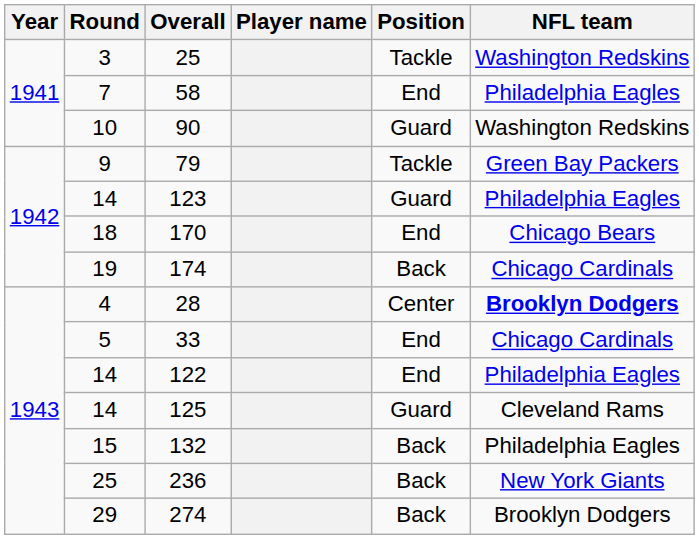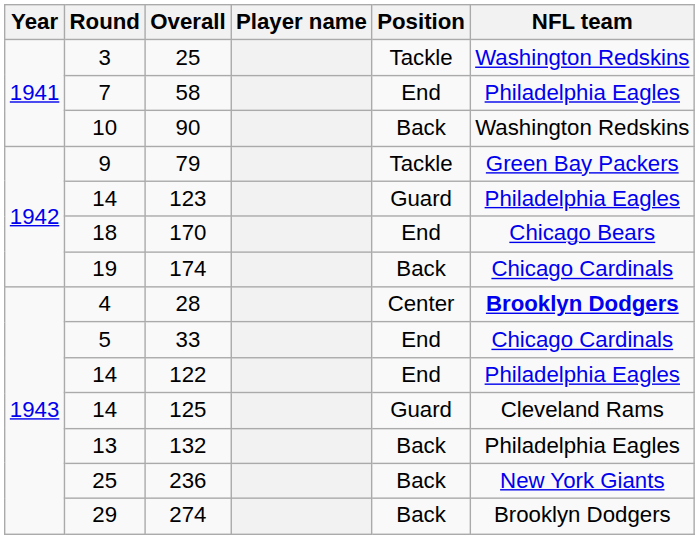 <table class="wikitable sortable" style="text-align:center">
 <tr>
 <th scope="col">Year</th>
 <th scope="col">Round</th>
 <th scope="col">Overall</th>
 <th scope="col">Player name</th>
 <th scope="col">Position</th>
 <th scope="col">NFL team</th>
 </tr>
 <tr>
 <td rowspan=3><a href='#'>1941</a></td>
 <td>3</td>
 <td>25</td>
 <th></th>
 <td>Tackle</td>
 <td><a href='#'>Washington Redskins</a></td>
 </tr>
 <tr>
 <td>7</td>
 <td>58</td>
 <th></th>
 <td>End</td>
 <td><a href='#'>Philadelphia Eagles</a></td>
 </tr>
 <tr>
 <td>10</td>
 <td>90</td>
 <th></th>
-<td>Guard</td>
+<td>Back</td>
 <td>Washington Redskins</td>
 </tr>
 <tr>
 <td rowspan=4><a href='#'>1942</a></td>
 <td>9</td>
 <td>79</td>
 <th></th>
 <td>Tackle</td>
 <td><a href='#'>Green Bay Packers</a></td>
 </tr>
 <tr>
 <td>14</td>
 <td>123</td>
 <th></th>
 <td>Guard</td>
 <td><a href='#'>Philadelphia Eagles</a></td>
 </tr>
 <tr>
 <td>18</td>
 <td>170</td>
 <th></th>
 <td>End</td>
 <td><a href='#'>Chicago Bears</a></td>
 </tr>
 <tr>
 <td>19</td>
 <td>174</td>
 <th></th>
 <td>Back</td>
 <td><a href='#'>Chicago Cardinals</a></td>
 </tr>
 <tr>
 <td rowspan=7><a href='#'>1943</a></td>
 <td>4</td>
 <td>28</td>
 <th></th>
 <td>Center</td>
 <td><strong><a href='#'>Brooklyn Dodgers</a></strong></td>
 </tr>
 <tr>
 <td>5</td>
 <td>33</td>
 <th></th>
 <td>End</td>
 <td><a href='#'>Chicago Cardinals</a></td>
 </tr>
 <tr>
 <td>14</td>
 <td>122</td>
 <th></th>
 <td>End</td>
 <td><a href='#'>Philadelphia Eagles</a></td>
 </tr>
 <tr>
 <td>14</td>
 <td>125</td>
 <th></th>
 <td>Guard</td>
 <td>Cleveland Rams</td>
 </tr>
 <tr>
-<td>15</td>
+<td>13</td>
 <td>132</td>
 <th></th>
 <td>Back</td>
 <td>Philadelphia Eagles</td>
 </tr>
 <tr>
 <td>25</td>
 <td>236</td>
 <th></th>
 <td>Back</td>
 <td><a href='#'>New York Giants</a></td>
 </tr>
 <tr>
 <td>29</td>
 <td>274</td>
 <th></th>
 <td>Back</td>
 <td>Brooklyn Dodgers</td>
 </tr>
 </table>
